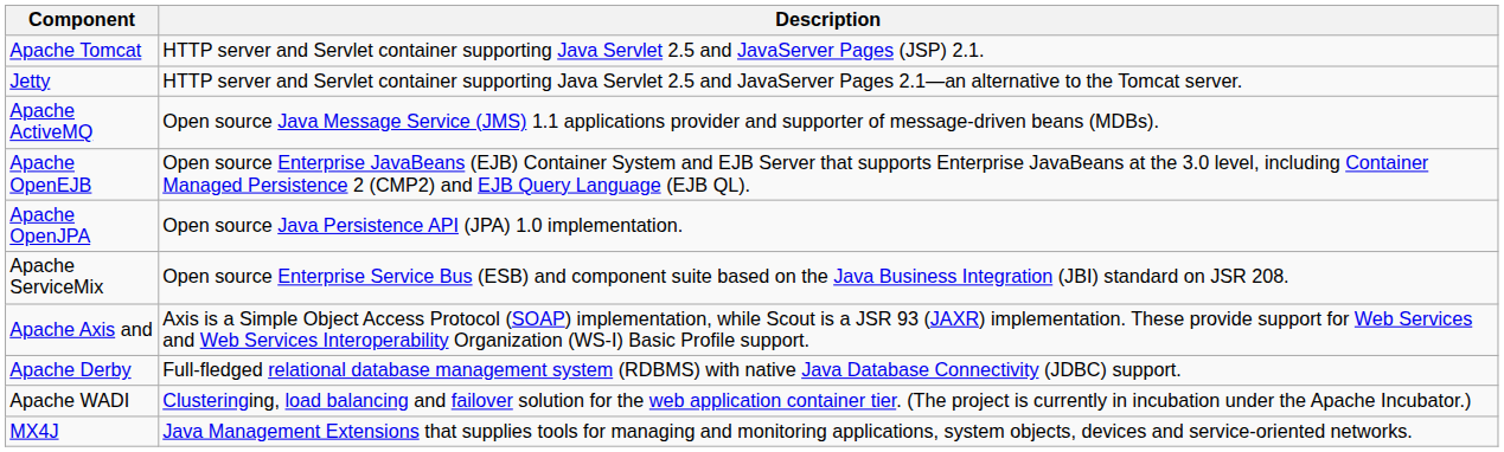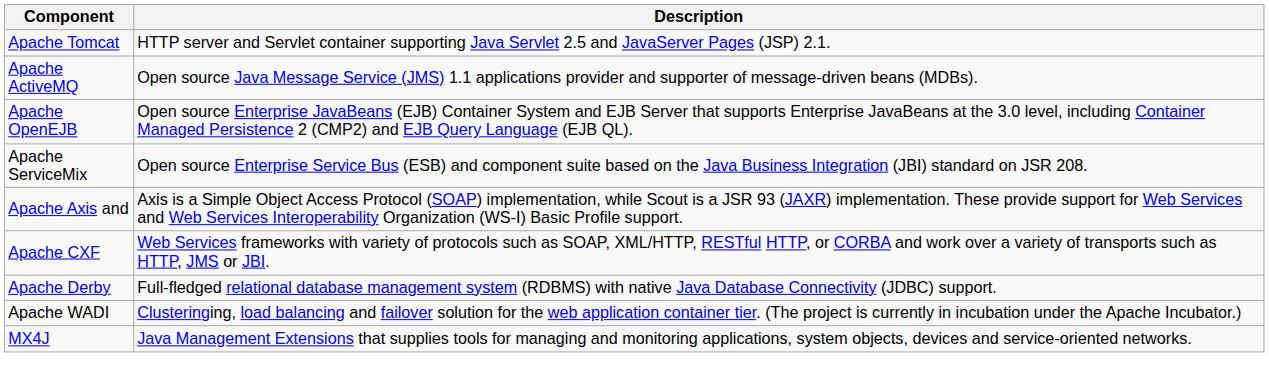 <table class="wikitable">
 <tr>
 <th>Component</th>
 <th>Description</th>
 </tr>
 <tr>
 <td><a href='#'>Apache Tomcat</a></td>
 <td>HTTP server and Servlet container supporting <a href='#'>Java Servlet</a> 2.5 and <a href='#'>JavaServer Pages</a> (JSP) 2.1.</td>
 </tr>
 <tr>
-<td><a href='#'>Jetty</a></td>
-<td>HTTP server and Servlet container supporting Java Servlet 2.5 and JavaServer Pages 2.1—an alternative to the Tomcat server.</td>
-</tr>
-<tr>
 <td><a href='#'>Apache ActiveMQ</a></td>
 <td>Open source <a href='#'>Java Message Service (JMS)</a> 1.1 applications provider and supporter of message-driven beans (MDBs).</td>
 </tr>
 <tr>
 <td><a href='#'>Apache OpenEJB</a></td>
 <td>Open source <a href='#'>Enterprise JavaBeans</a> (EJB) Container System and EJB Server that supports Enterprise JavaBeans at the 3.0 level, including <a href='#'>Container Managed Persistence</a> 2 (CMP2) and <a href='#'>EJB Query Language</a> (EJB QL).</td>
 </tr>
 <tr>
-<td><a href='#'>Apache OpenJPA</a></td>
-<td>Open source <a href='#'>Java Persistence API</a> (JPA) 1.0 implementation.</td>
-</tr>
-<tr>
 <td>Apache ServiceMix</td>
 <td>Open source <a href='#'>Enterprise Service Bus</a> (ESB) and component suite based on the <a href='#'>Java Business Integration</a> (JBI) standard on JSR 208.</td>
 </tr>
 <tr>
 <td><a href='#'>Apache Axis</a> and </td>
 <td>Axis is a Simple Object Access Protocol (<a href='#'>SOAP</a>) implementation, while Scout is a JSR 93 (<a href='#'>JAXR</a>) implementation. These provide support for <a href='#'>Web Services</a> and <a href='#'>Web Services Interoperability</a> Organization (WS-I) Basic Profile support.</td>
+</tr>
+<tr>
+<td><a href='#'>Apache CXF</a></td>
+<td><a href='#'>Web Services</a> frameworks with variety of protocols such as SOAP, XML/HTTP, <a href='#'>RESTful</a> <a href='#'>HTTP</a>, or <a href='#'>CORBA</a> and work over a variety of transports such as <a href='#'>HTTP</a>, <a href='#'>JMS</a> or <a href='#'>JBI</a>.</td>
 </tr>
 <tr>
 <td><a href='#'>Apache Derby</a></td>
 <td>Full-fledged <a href='#'>relational database management system</a> (RDBMS) with native <a href='#'>Java Database Connectivity</a> (JDBC) support.</td>
 </tr>
 <tr>
 <td>Apache WADI</td>
 <td><a href='#'>Clustering</a>ing, <a href='#'>load balancing</a> and <a href='#'>failover</a> solution for the <a href='#'>web application container tier</a>. (The project is currently in incubation under the Apache Incubator.)</td>
 </tr>
 <tr>
 <td><a href='#'>MX4J</a></td>
 <td><a href='#'>Java Management Extensions</a> that supplies tools for managing and monitoring applications, system objects, devices and service-oriented networks.</td>
 </tr>
 </table>
